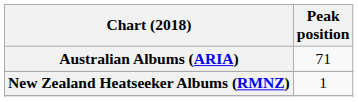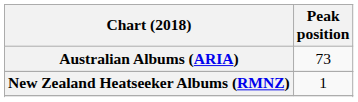 <table class="wikitable sortable plainrowheaders" style="text-align:center">
 <tr>
 <th scope="col">Chart (2018)</th>
 <th scope="col">Peak<br> position</th>
 </tr>
 <tr>
 <th scope="row">Australian Albums (<a href='#'>ARIA</a>)</th>
-<td>71</td>
+<td>73</td>
 </tr>
 <tr>
 </tr>
 <tr>
 </tr>
 <tr>
 </tr>
 <tr>
 </tr>
 <tr>
 </tr>
 <tr>
 </tr>
 <tr>
 <th scope="row">New Zealand Heatseeker Albums (<a href='#'>RMNZ</a>)</th>
 <td>1</td>
 </tr>
 <tr>
 </tr>
 <tr>
 </tr>
 <tr>
 </tr>
 <tr>
 </tr>
 <tr>
 </tr>
 <tr>
 </tr>
 <tr>
 </tr>
 </table>
